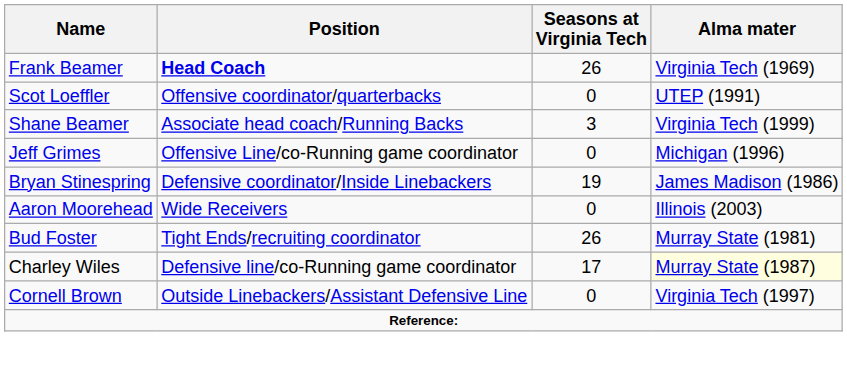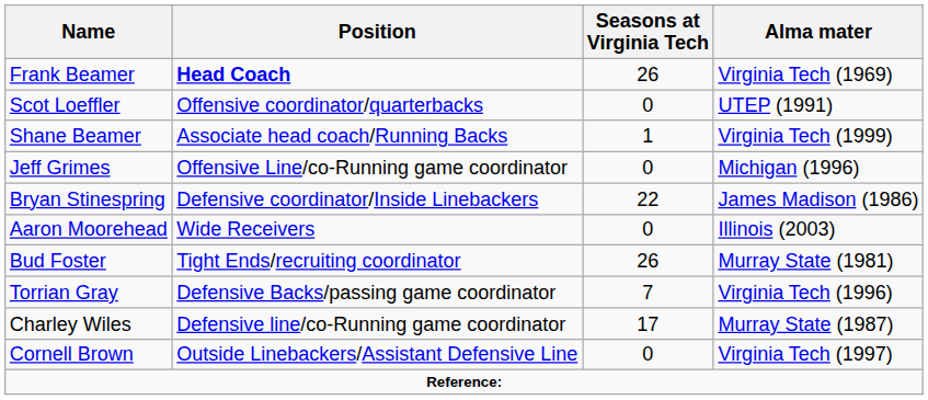 <table class="wikitable" border="1" style="font-size:90%;">
 <tr>
 <th>Name</th>
 <th>Position</th>
 <th>Seasons at<br>Virginia Tech</th>
 <th>Alma mater</th>
 </tr>
 <tr>
 <td><a href='#'>Frank Beamer</a></td>
 <td><strong><a href='#'>Head Coach</a></strong></td>
 <td align=center>26</td>
 <td><a href='#'>Virginia Tech</a> (1969)</td>
 </tr>
 <tr>
 <td><a href='#'>Scot Loeffler</a></td>
 <td><a href='#'>Offensive coordinator</a>/<a href='#'>quarterbacks</a></td>
 <td align=center>0</td>
 <td><a href='#'>UTEP</a> (1991)</td>
 </tr>
 <tr>
 <td><a href='#'>Shane Beamer</a></td>
 <td><a href='#'>Associate head coach</a>/<a href='#'>Running Backs</a></td>
-<td align=center>3</td>
+<td align=center>1</td>
 <td><a href='#'>Virginia Tech</a> (1999)</td>
 </tr>
 <tr>
 <td><a href='#'>Jeff Grimes</a></td>
 <td><a href='#'>Offensive Line</a>/co-Running game coordinator</td>
 <td align=center>0</td>
 <td><a href='#'>Michigan</a> (1996)</td>
 </tr>
 <tr>
 <td><a href='#'>Bryan Stinespring</a></td>
 <td><a href='#'>Defensive coordinator</a>/<a href='#'>Inside Linebackers</a></td>
-<td align=center>19</td>
+<td align=center>22</td>
 <td><a href='#'>James Madison</a> (1986)</td>
 </tr>
 <tr>
 <td><a href='#'>Aaron Moorehead</a></td>
 <td><a href='#'>Wide Receivers</a></td>
 <td align=center>0</td>
 <td><a href='#'>Illinois</a> (2003)</td>
 </tr>
 <tr>
 <td><a href='#'>Bud Foster</a></td>
 <td><a href='#'>Tight Ends</a>/<a href='#'>recruiting coordinator</a></td>
 <td align=center>26</td>
 <td><a href='#'>Murray State</a> (1981)</td>
 </tr>
 <tr>
+<td><a href='#'>Torrian Gray</a></td>
+<td><a href='#'>Defensive Backs</a>/passing game coordinator</td>
+<td align=center>7</td>
+<td><a href='#'>Virginia Tech</a> (1996)</td>
+</tr>
+<tr>
 <td>Charley Wiles</td>
 <td><a href='#'>Defensive line</a>/co-Running game coordinator</td>
 <td align=center>17</td>
-<td style="background: lightyellow;"><a href='#'>Murray State</a> (1987)</td>
+<td><a href='#'>Murray State</a> (1987)</td>
 </tr>
 <tr>
 <td><a href='#'>Cornell Brown</a></td>
 <td><a href='#'>Outside Linebackers</a>/<a href='#'>Assistant Defensive Line</a></td>
 <td align=center>0</td>
 <td><a href='#'>Virginia Tech</a> (1997)</td>
 </tr>
 <tr>
 <td colspan="4" style="font-size: 8pt" align="center"><strong>Reference:</strong></td>
 </tr>
 </table>
